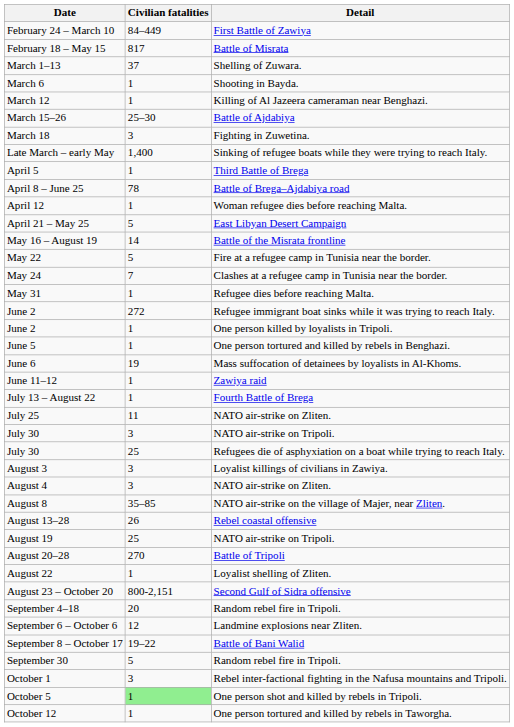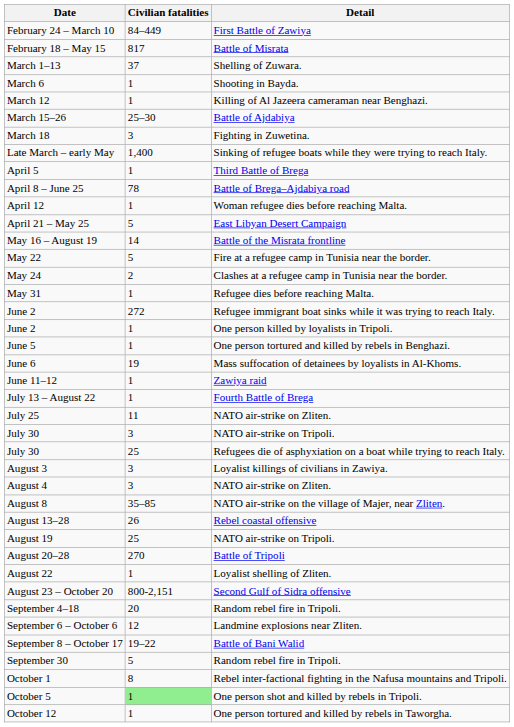 <table class="wikitable sortable">
 <tr>
 <th>Date</th>
 <th data-sort-type="number">Civilian fatalities</th>
 <th>Detail</th>
 </tr>
 <tr>
 <td>February 24 – March 10</td>
 <td>84–449</td>
 <td><a href='#'>First Battle of Zawiya</a></td>
 </tr>
 <tr>
 <td>February 18 – May 15</td>
 <td>817</td>
 <td><a href='#'>Battle of Misrata</a></td>
 </tr>
 <tr>
 <td>March 1–13</td>
 <td>37</td>
 <td>Shelling of Zuwara.</td>
 </tr>
 <tr>
 <td>March 6</td>
 <td>1</td>
 <td>Shooting in Bayda.</td>
 </tr>
 <tr>
 <td>March 12</td>
 <td>1</td>
 <td>Killing of Al Jazeera cameraman near Benghazi.</td>
 </tr>
 <tr>
 <td>March 15–26</td>
 <td>25–30</td>
 <td><a href='#'>Battle of Ajdabiya</a></td>
 </tr>
 <tr>
 <td>March 18</td>
 <td>3</td>
 <td>Fighting in Zuwetina.</td>
 </tr>
 <tr>
 <td>Late March – early May</td>
 <td>1,400</td>
 <td>Sinking of refugee boats while they were trying to reach Italy.</td>
 </tr>
 <tr>
 <td>April 5</td>
 <td>1</td>
 <td><a href='#'>Third Battle of Brega</a></td>
 </tr>
 <tr>
 <td>April 8 – June 25</td>
 <td>78</td>
 <td><a href='#'>Battle of Brega–Ajdabiya road</a></td>
 </tr>
 <tr>
 <td>April 12</td>
 <td>1</td>
 <td>Woman refugee dies before reaching Malta.</td>
 </tr>
 <tr>
 <td>April 21 – May 25</td>
 <td>5</td>
 <td><a href='#'>East Libyan Desert Campaign</a></td>
 </tr>
 <tr>
 <td>May 16 – August 19</td>
 <td>14</td>
 <td><a href='#'>Battle of the Misrata frontline</a></td>
 </tr>
 <tr>
 <td>May 22</td>
 <td>5</td>
 <td>Fire at a refugee camp in Tunisia near the border.</td>
 </tr>
 <tr>
 <td>May 24</td>
-<td>7</td>
+<td>2</td>
 <td>Clashes at a refugee camp in Tunisia near the border.</td>
 </tr>
 <tr>
 <td>May 31</td>
 <td>1</td>
 <td>Refugee dies before reaching Malta.</td>
 </tr>
 <tr>
 <td>June 2</td>
 <td>272</td>
 <td>Refugee immigrant boat sinks while it was trying to reach Italy.</td>
 </tr>
 <tr>
 <td>June 2</td>
 <td>1</td>
 <td>One person killed by loyalists in Tripoli.</td>
 </tr>
 <tr>
 <td>June 5</td>
 <td>1</td>
 <td>One person tortured and killed by rebels in Benghazi.</td>
 </tr>
 <tr>
 <td>June 6</td>
 <td>19</td>
 <td>Mass suffocation of detainees by loyalists in Al-Khoms.</td>
 </tr>
 <tr>
 <td>June 11–12</td>
 <td>1</td>
 <td><a href='#'>Zawiya raid</a></td>
 </tr>
 <tr>
 <td>July 13 – August 22</td>
 <td>1</td>
 <td><a href='#'>Fourth Battle of Brega</a></td>
 </tr>
 <tr>
 <td>July 25</td>
 <td>11</td>
 <td>NATO air-strike on Zliten.</td>
 </tr>
 <tr>
 <td>July 30</td>
 <td>3</td>
 <td>NATO air-strike on Tripoli.</td>
 </tr>
 <tr>
 <td>July 30</td>
 <td>25</td>
 <td>Refugees die of asphyxiation on a boat while trying to reach Italy.</td>
 </tr>
 <tr>
 <td>August 3</td>
 <td>3</td>
 <td>Loyalist killings of civilians in Zawiya.</td>
 </tr>
 <tr>
 <td>August 4</td>
 <td>3</td>
 <td>NATO air-strike on Zliten.</td>
 </tr>
 <tr>
 <td>August 8</td>
 <td>35–85</td>
 <td>NATO air-strike on the village of Majer, near <a href='#'>Zliten</a>.</td>
 </tr>
 <tr>
 <td>August 13–28</td>
 <td>26</td>
 <td><a href='#'>Rebel coastal offensive</a></td>
 </tr>
 <tr>
 <td>August 19</td>
 <td>25</td>
 <td>NATO air-strike on Tripoli.</td>
 </tr>
 <tr>
 <td>August 20–28</td>
 <td>270</td>
 <td><a href='#'>Battle of Tripoli</a></td>
 </tr>
 <tr>
 <td>August 22</td>
 <td>1</td>
 <td>Loyalist shelling of Zliten.</td>
 </tr>
 <tr>
 <td>August 23 – October 20</td>
 <td>800-2,151</td>
 <td><a href='#'>Second Gulf of Sidra offensive</a></td>
 </tr>
 <tr>
 <td>September 4–18</td>
 <td>20</td>
 <td>Random rebel fire in Tripoli.</td>
 </tr>
 <tr>
 <td>September 6 – October 6</td>
 <td>12</td>
 <td>Landmine explosions near Zliten.</td>
 </tr>
 <tr>
 <td>September 8 – October 17</td>
 <td>19–22</td>
 <td><a href='#'>Battle of Bani Walid</a></td>
 </tr>
 <tr>
 <td>September 30</td>
 <td>5</td>
 <td>Random rebel fire in Tripoli.</td>
 </tr>
 <tr>
 <td>October 1</td>
-<td>3</td>
+<td>8</td>
 <td>Rebel inter-factional fighting in the Nafusa mountains and Tripoli.</td>
 </tr>
 <tr>
 <td>October 5</td>
 <td style="background: lightgreen;">1</td>
 <td>One person shot and killed by rebels in Tripoli.</td>
 </tr>
 <tr>
 <td>October 12</td>
 <td>1</td>
 <td>One person tortured and killed by rebels in Taworgha.</td>
 </tr>
 </table>
